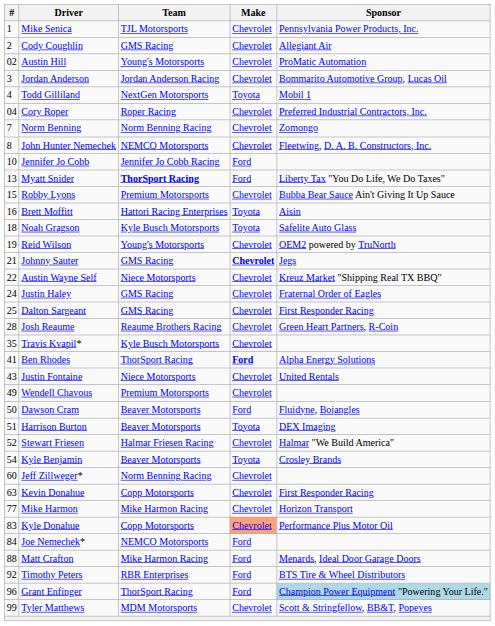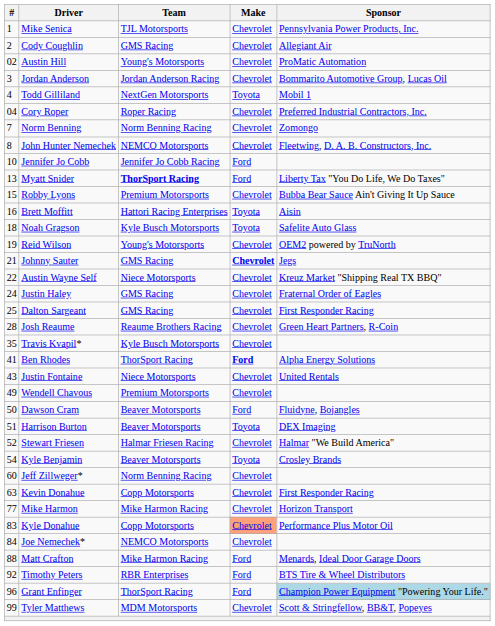 <table class="wikitable" style="font-size: 95%;">
 <tr>
 <th>#</th>
 <th>Driver</th>
 <th>Team</th>
 <th>Make</th>
 <th>Sponsor</th>
 </tr>
 <tr>
 <td>1</td>
 <td><a href='#'>Mike Senica</a></td>
 <td><a href='#'>TJL Motorsports</a></td>
 <td><a href='#'>Chevrolet</a></td>
 <td><a href='#'>Pennsylvania Power Products, Inc.</a></td>
 </tr>
 <tr>
 <td>2</td>
 <td><a href='#'>Cody Coughlin</a></td>
 <td><a href='#'>GMS Racing</a></td>
 <td><a href='#'>Chevrolet</a></td>
 <td><a href='#'>Allegiant Air</a></td>
 </tr>
 <tr>
 <td>02</td>
 <td><a href='#'>Austin Hill</a></td>
 <td><a href='#'>Young's Motorsports</a></td>
 <td><a href='#'>Chevrolet</a></td>
 <td><a href='#'>ProMatic Automation</a></td>
 </tr>
 <tr>
 <td>3</td>
 <td><a href='#'>Jordan Anderson</a></td>
 <td><a href='#'>Jordan Anderson Racing</a></td>
 <td><a href='#'>Chevrolet</a></td>
 <td><a href='#'>Bommarito Automotive Group</a>, <a href='#'>Lucas Oil</a></td>
 </tr>
 <tr>
 <td>4</td>
 <td><a href='#'>Todd Gilliland</a></td>
 <td><a href='#'>NextGen Motorsports</a></td>
 <td><a href='#'>Toyota</a></td>
 <td><a href='#'>Mobil 1</a></td>
 </tr>
 <tr>
 <td>04</td>
 <td><a href='#'>Cory Roper</a></td>
 <td><a href='#'>Roper Racing</a></td>
 <td><a href='#'>Chevrolet</a></td>
 <td><a href='#'>Preferred Industrial Contractors, Inc.</a></td>
 </tr>
 <tr>
 <td>7</td>
 <td><a href='#'>Norm Benning</a></td>
 <td><a href='#'>Norm Benning Racing</a></td>
 <td><a href='#'>Chevrolet</a></td>
 <td><a href='#'>Zomongo</a></td>
 </tr>
 <tr>
 <td>8</td>
 <td><a href='#'>John Hunter Nemechek</a></td>
 <td><a href='#'>NEMCO Motorsports</a></td>
 <td><a href='#'>Chevrolet</a></td>
 <td><a href='#'>Fleetwing</a>, <a href='#'>D. A. B. Constructors, Inc.</a></td>
 </tr>
 <tr>
 <td>10</td>
 <td><a href='#'>Jennifer Jo Cobb</a></td>
 <td><a href='#'>Jennifer Jo Cobb Racing</a></td>
 <td><a href='#'>Ford</a></td>
 <td></td>
 </tr>
 <tr>
 <td>13</td>
 <td><a href='#'>Myatt Snider</a></td>
 <td><strong><a href='#'>ThorSport Racing</a></strong></td>
 <td><a href='#'>Ford</a></td>
 <td><a href='#'>Liberty Tax</a> "You Do Life, We Do Taxes"</td>
 </tr>
 <tr>
 <td>15</td>
 <td><a href='#'>Robby Lyons</a></td>
 <td><a href='#'>Premium Motorsports</a></td>
 <td><a href='#'>Chevrolet</a></td>
 <td><a href='#'>Bubba Bear Sauce</a> Ain't Giving It Up Sauce</td>
 </tr>
 <tr>
 <td>16</td>
 <td><a href='#'>Brett Moffitt</a></td>
 <td><a href='#'>Hattori Racing Enterprises</a></td>
 <td><a href='#'>Toyota</a></td>
 <td><a href='#'>Aisin</a></td>
 </tr>
 <tr>
 <td>18</td>
 <td><a href='#'>Noah Gragson</a></td>
 <td><a href='#'>Kyle Busch Motorsports</a></td>
 <td><a href='#'>Toyota</a></td>
 <td><a href='#'>Safelite Auto Glass</a></td>
 </tr>
 <tr>
 <td>19</td>
 <td><a href='#'>Reid Wilson</a></td>
 <td><a href='#'>Young's Motorsports</a></td>
 <td><a href='#'>Chevrolet</a></td>
 <td><a href='#'>OEM2</a> powered by <a href='#'>TruNorth</a></td>
 </tr>
 <tr>
 <td>21</td>
 <td><a href='#'>Johnny Sauter</a></td>
 <td><a href='#'>GMS Racing</a></td>
 <td><strong><a href='#'>Chevrolet</a></strong></td>
 <td><a href='#'>Jegs</a></td>
 </tr>
 <tr>
 <td>22</td>
 <td><a href='#'>Austin Wayne Self</a></td>
 <td><a href='#'>Niece Motorsports</a></td>
 <td><a href='#'>Chevrolet</a></td>
 <td><a href='#'>Kreuz Market</a> "Shipping Real TX BBQ"</td>
 </tr>
 <tr>
 <td>24</td>
 <td><a href='#'>Justin Haley</a></td>
 <td><a href='#'>GMS Racing</a></td>
 <td><a href='#'>Chevrolet</a></td>
 <td><a href='#'>Fraternal Order of Eagles</a></td>
 </tr>
 <tr>
 <td>25</td>
 <td><a href='#'>Dalton Sargeant</a></td>
 <td><a href='#'>GMS Racing</a></td>
 <td><a href='#'>Chevrolet</a></td>
 <td><a href='#'>First Responder Racing</a></td>
 </tr>
 <tr>
 <td>28</td>
 <td><a href='#'>Josh Reaume</a></td>
 <td><a href='#'>Reaume Brothers Racing</a></td>
 <td><a href='#'>Chevrolet</a></td>
 <td><a href='#'>Green Heart Partners</a>, <a href='#'>R-Coin</a></td>
 </tr>
 <tr>
 <td>35</td>
 <td><a href='#'>Travis Kvapil</a>*</td>
 <td><a href='#'>Kyle Busch Motorsports</a></td>
 <td><a href='#'>Chevrolet</a></td>
 <td></td>
 </tr>
 <tr>
 <td>41</td>
 <td><a href='#'>Ben Rhodes</a></td>
 <td><a href='#'>ThorSport Racing</a></td>
 <td><strong><a href='#'>Ford</a></strong></td>
 <td><a href='#'>Alpha Energy Solutions</a></td>
 </tr>
 <tr>
 <td>43</td>
 <td><a href='#'>Justin Fontaine</a></td>
 <td><a href='#'>Niece Motorsports</a></td>
 <td><a href='#'>Chevrolet</a></td>
 <td><a href='#'>United Rentals</a></td>
 </tr>
 <tr>
 <td>49</td>
 <td><a href='#'>Wendell Chavous</a></td>
 <td><a href='#'>Premium Motorsports</a></td>
 <td><a href='#'>Chevrolet</a></td>
 <td> </td>
 </tr>
 <tr>
 <td>50</td>
 <td><a href='#'>Dawson Cram</a></td>
 <td><a href='#'>Beaver Motorsports</a></td>
 <td><a href='#'>Ford</a></td>
 <td><a href='#'>Fluidyne</a>, <a href='#'>Bojangles</a></td>
 </tr>
 <tr>
 <td>51</td>
 <td><a href='#'>Harrison Burton</a></td>
 <td><a href='#'>Beaver Motorsports</a></td>
 <td><a href='#'>Toyota</a></td>
 <td><a href='#'>DEX Imaging</a></td>
 </tr>
 <tr>
 <td>52</td>
 <td><a href='#'>Stewart Friesen</a></td>
 <td><a href='#'>Halmar Friesen Racing</a></td>
 <td><a href='#'>Chevrolet</a></td>
 <td><a href='#'>Halmar</a> "We Build America"</td>
 </tr>
 <tr>
 <td>54</td>
 <td><a href='#'>Kyle Benjamin</a></td>
 <td><a href='#'>Beaver Motorsports</a></td>
 <td><a href='#'>Toyota</a></td>
 <td><a href='#'>Crosley Brands</a></td>
 </tr>
 <tr>
 <td>60</td>
 <td><a href='#'>Jeff Zillweger</a>*</td>
 <td><a href='#'>Norm Benning Racing</a></td>
 <td><a href='#'>Chevrolet</a></td>
 <td></td>
 </tr>
 <tr>
 <td>63</td>
 <td><a href='#'>Kevin Donahue</a></td>
 <td><a href='#'>Copp Motorsports</a></td>
 <td><a href='#'>Chevrolet</a></td>
 <td><a href='#'>First Responder Racing</a></td>
 </tr>
 <tr>
 <td>77</td>
 <td><a href='#'>Mike Harmon</a></td>
 <td><a href='#'>Mike Harmon Racing</a></td>
 <td><a href='#'>Chevrolet</a></td>
 <td><a href='#'>Horizon Transport</a></td>
 </tr>
 <tr>
 <td>83</td>
 <td><a href='#'>Kyle Donahue</a></td>
 <td><a href='#'>Copp Motorsports</a></td>
 <td style="background: lightsalmon;"><a href='#'>Chevrolet</a></td>
 <td><a href='#'>Performance Plus Motor Oil</a></td>
 </tr>
 <tr>
 <td>84</td>
 <td><a href='#'>Joe Nemechek</a>*</td>
 <td><a href='#'>NEMCO Motorsports</a></td>
-<td><a href='#'>Ford</a></td>
+<td><a href='#'>Chevrolet</a></td>
 <td></td>
 </tr>
 <tr>
 <td>88</td>
 <td><a href='#'>Matt Crafton</a></td>
 <td><a href='#'>Mike Harmon Racing</a></td>
 <td><a href='#'>Ford</a></td>
 <td><a href='#'>Menards</a>, <a href='#'>Ideal Door Garage Doors</a></td>
 </tr>
 <tr>
 <td>92</td>
 <td><a href='#'>Timothy Peters</a></td>
 <td><a href='#'>RBR Enterprises</a></td>
 <td><a href='#'>Ford</a></td>
 <td><a href='#'>BTS Tire & Wheel Distributors</a></td>
 </tr>
 <tr>
 <td>96</td>
 <td><a href='#'>Grant Enfinger</a></td>
 <td><a href='#'>ThorSport Racing</a></td>
 <td><a href='#'>Ford</a></td>
 <td style="background: lightblue;"><a href='#'>Champion Power Equipment</a> "Powering Your Life."</td>
 </tr>
 <tr>
 <td>99</td>
 <td><a href='#'>Tyler Matthews</a></td>
 <td><a href='#'>MDM Motorsports</a></td>
 <td><a href='#'>Chevrolet</a></td>
 <td><a href='#'>Scott & Stringfellow</a>, <a href='#'>BB&T</a>, <a href='#'>Popeyes</a></td>
 </tr>
 <tr>
 <th colspan="5"></th>
 </tr>
 </table>
